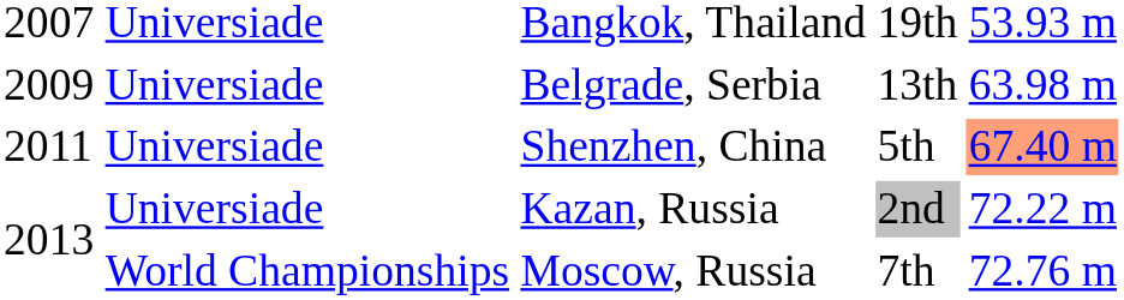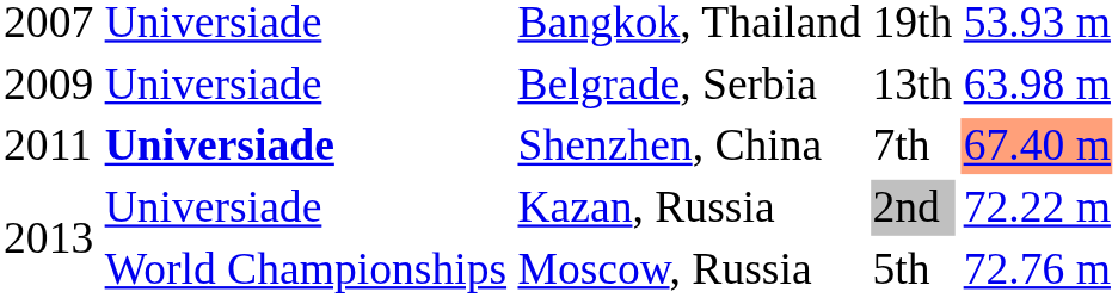 <table>
 <tr>
 <td>2007</td>
 <td><a href='#'>Universiade</a></td>
 <td><a href='#'>Bangkok</a>, Thailand</td>
 <td>19th</td>
 <td><a href='#'>53.93 m</a></td>
 </tr>
 <tr>
 <td>2009</td>
 <td><a href='#'>Universiade</a></td>
 <td><a href='#'>Belgrade</a>, Serbia</td>
 <td>13th</td>
 <td><a href='#'>63.98 m</a></td>
 </tr>
 <tr>
 <td>2011</td>
-<td><a href='#'>Universiade</a></td>
+<td><strong><a href='#'>Universiade</a></strong></td>
 <td><a href='#'>Shenzhen</a>, China</td>
-<td>5th</td>
+<td>7th</td>
 <td style="background: lightsalmon;"><a href='#'>67.40 m</a></td>
 </tr>
 <tr>
 <td rowspan=2>2013</td>
 <td><a href='#'>Universiade</a></td>
 <td><a href='#'>Kazan</a>, Russia</td>
 <td bgcolor=silver>2nd</td>
 <td><a href='#'>72.22 m</a></td>
 </tr>
 <tr>
 <td><a href='#'>World Championships</a></td>
 <td><a href='#'>Moscow</a>, Russia</td>
-<td>7th</td>
+<td>5th</td>
 <td><a href='#'>72.76 m</a></td>
 </tr>
 </table>
